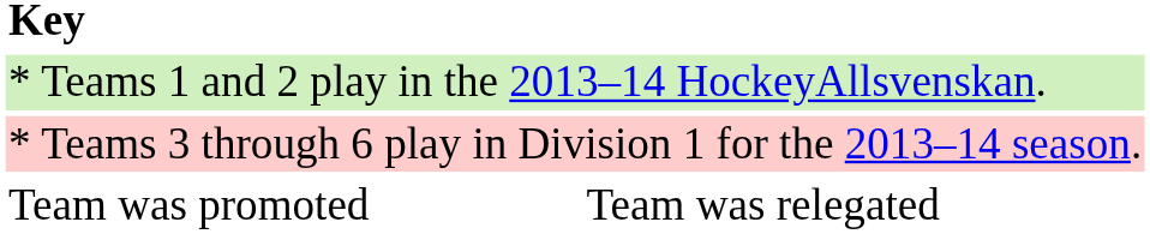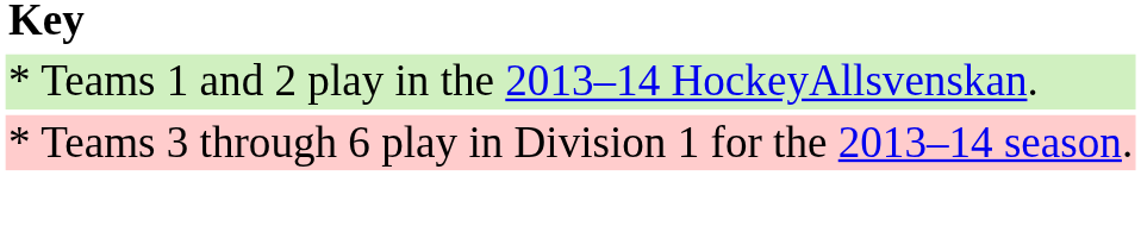 <table>
 <tr>
 <td halign=left><strong>Key</strong></td>
 </tr>
 <tr style="background: #D0F0C0;">
 <td colspan=2>* Teams 1 and 2 play in the <a href='#'>2013–14 HockeyAllsvenskan</a>.</td>
 </tr>
 <tr style="background: #FFCCCC;">
 <td colspan=2>* Teams 3 through 6 play in Division 1 for the <a href='#'>2013–14 season</a>.</td>
 </tr>
-<tr>
-<td> Team was promoted</td>
-<td> Team was relegated</td>
-</tr>
 </table>
